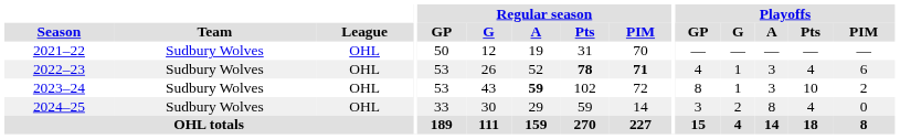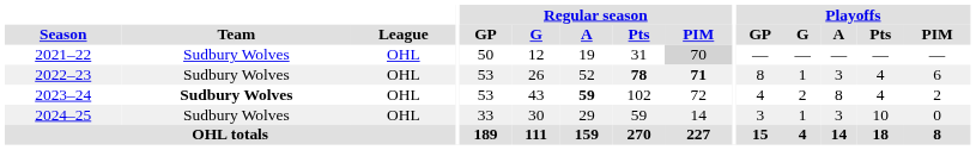 <table border="0" cellpadding="1" cellspacing="0" style="text-align:center; width:60em">
 <tr bgcolor="#e0e0e0">
 <th colspan="3" bgcolor="#ffffff"></th>
 <th rowspan="100" bgcolor="#ffffff"></th>
 <th colspan="5"><a href='#'>Regular season</a></th>
 <th rowspan="100" bgcolor="#ffffff"></th>
 <th colspan="5"><a href='#'>Playoffs</a></th>
 </tr>
 <tr bgcolor="#e0e0e0">
 <th><a href='#'>Season</a></th>
 <th>Team</th>
 <th>League</th>
 <th>GP</th>
 <th><a href='#'>G</a></th>
 <th><a href='#'>A</a></th>
 <th><a href='#'>Pts</a></th>
 <th><a href='#'>PIM</a></th>
 <th>GP</th>
 <th>G</th>
 <th>A</th>
 <th>Pts</th>
 <th>PIM</th>
 </tr>
 <tr>
 <td><a href='#'>2021–22</a></td>
 <td><a href='#'>Sudbury Wolves</a></td>
 <td><a href='#'>OHL</a></td>
 <td>50</td>
 <td>12</td>
 <td>19</td>
 <td>31</td>
-<td>70</td>
+<td style="background: lightgrey;">70</td>
 <td>—</td>
 <td>—</td>
 <td>—</td>
 <td>—</td>
 <td>—</td>
 </tr>
 <tr bgcolor="#f0f0f0">
 <td><a href='#'>2022–23</a></td>
 <td>Sudbury Wolves</td>
 <td>OHL</td>
 <td>53</td>
 <td>26</td>
 <td>52</td>
 <td><strong>78</strong></td>
 <td><strong>71</strong></td>
-<td>4</td>
+<td>8</td>
 <td>1</td>
 <td>3</td>
 <td>4</td>
 <td>6</td>
 </tr>
 <tr>
 <td><a href='#'>2023–24</a></td>
-<td>Sudbury Wolves</td>
+<td><strong>Sudbury Wolves</strong></td>
 <td>OHL</td>
 <td>53</td>
 <td>43</td>
 <td><strong>59</strong></td>
 <td>102</td>
 <td>72</td>
+<td>4</td>
+<td>2</td>
 <td>8</td>
-<td>1</td>
-<td>3</td>
-<td>10</td>
+<td>4</td>
 <td>2</td>
 </tr>
 <tr bgcolor="#f0f0f0">
 <td><a href='#'>2024–25</a></td>
 <td>Sudbury Wolves</td>
 <td>OHL</td>
 <td>33</td>
 <td>30</td>
 <td>29</td>
 <td>59</td>
 <td>14</td>
 <td>3</td>
-<td>2</td>
-<td>8</td>
-<td>4</td>
+<td>1</td>
+<td>3</td>
+<td>10</td>
 <td>0</td>
 </tr>
 <tr bgcolor="#e0e0e0">
 <th colspan="3">OHL totals</th>
 <th>189</th>
 <th>111</th>
 <th>159</th>
 <th>270</th>
 <th>227</th>
 <th>15</th>
 <th>4</th>
 <th>14</th>
 <th>18</th>
 <th>8</th>
 </tr>
 </table>
